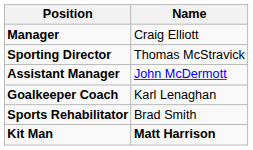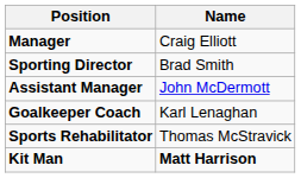 <table class="wikitable">
 <tr>
 <th>Position</th>
 <th>Name</th>
 </tr>
 <tr>
 <td><strong>Manager</strong></td>
 <td> Craig Elliott</td>
 </tr>
 <tr>
 <td><strong>Sporting Director</strong></td>
-<td> Thomas McStravick</td>
+<td> Brad Smith</td>
 </tr>
 <tr>
 <td><strong>Assistant Manager</strong></td>
 <td> <a href='#'>John McDermott</a></td>
 </tr>
 <tr>
 <td><strong>Goalkeeper Coach</strong></td>
 <td> Karl Lenaghan</td>
 </tr>
 <tr>
 <td><strong>Sports Rehabilitator</strong></td>
-<td> Brad Smith</td>
+<td> Thomas McStravick</td>
 </tr>
 <tr>
 <td><strong>Kit Man</strong></td>
 <td><strong> Matt Harrison</strong></td>
 </tr>
 </table>
